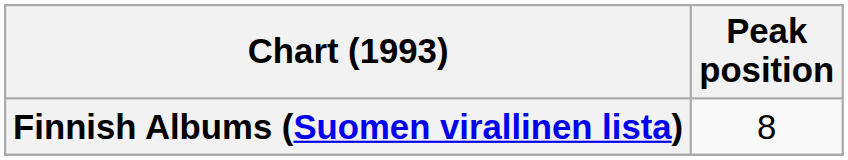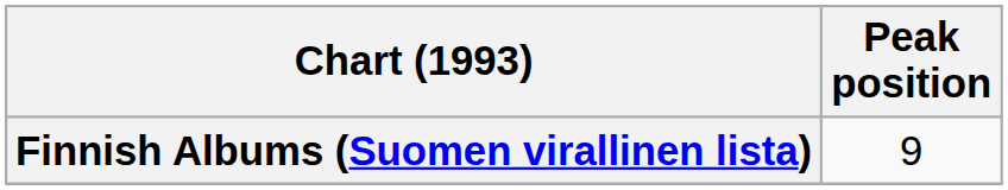 <table class="wikitable sortable plainrowheaders" style="text-align:center;">
 <tr>
 <th scope="col">Chart (1993)</th>
 <th scope="col">Peak<br>position</th>
 </tr>
 <tr>
 <th scope="row">Finnish Albums (<a href='#'>Suomen virallinen lista</a>)</th>
-<td>8</td>
+<td>9</td>
 </tr>
 <tr>
 </tr>
 <tr>
 </tr>
 </table>
